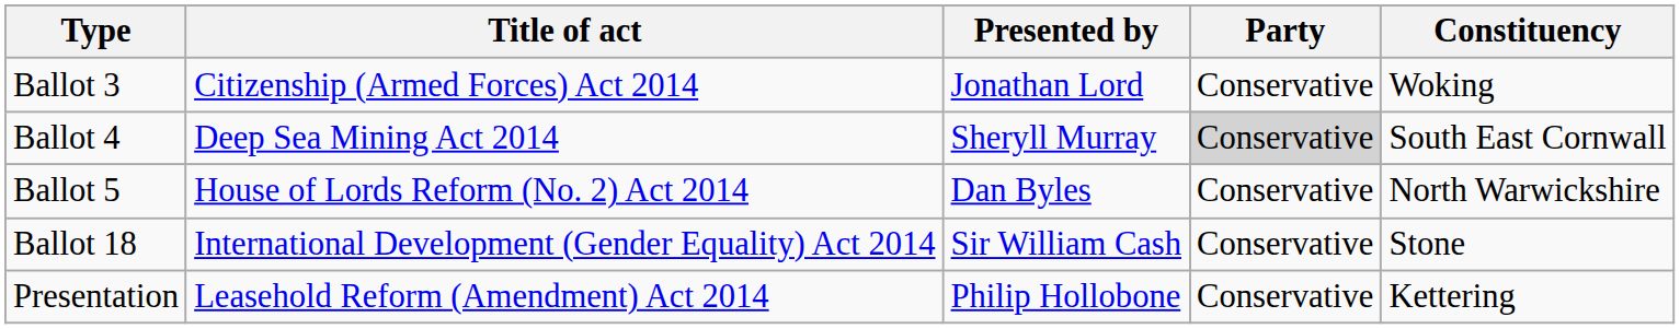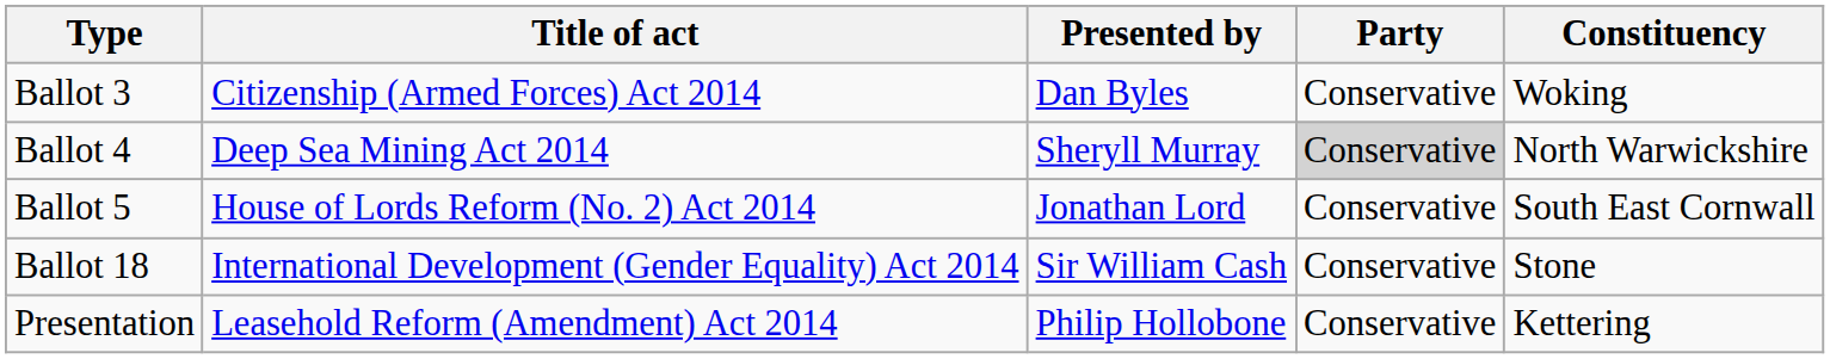 <table class="wikitable">
 <tr>
 <th>Type</th>
 <th>Title of act</th>
 <th>Presented by</th>
 <th>Party</th>
 <th>Constituency</th>
 </tr>
 <tr |->
 <td>Ballot 3</td>
 <td><a href='#'>Citizenship (Armed Forces) Act 2014</a></td>
-<td><a href='#'>Jonathan Lord</a></td>
+<td><a href='#'>Dan Byles</a></td>
 <td>Conservative</td>
 <td>Woking</td>
 </tr>
 <tr>
 <td>Ballot 4</td>
 <td><a href='#'>Deep Sea Mining Act 2014</a></td>
 <td><a href='#'>Sheryll Murray</a></td>
 <td style="background: lightgrey;">Conservative</td>
-<td>South East Cornwall</td>
+<td>North Warwickshire</td>
 </tr>
 <tr>
 <td>Ballot 5</td>
 <td><a href='#'>House of Lords Reform (No. 2) Act 2014</a></td>
-<td><a href='#'>Dan Byles</a></td>
+<td><a href='#'>Jonathan Lord</a></td>
 <td>Conservative</td>
-<td>North Warwickshire</td>
+<td>South East Cornwall</td>
 </tr>
 <tr>
 <td>Ballot 18</td>
 <td><a href='#'>International Development (Gender Equality) Act 2014</a></td>
 <td><a href='#'>Sir William Cash</a></td>
 <td>Conservative</td>
 <td>Stone</td>
 </tr>
 <tr>
 <td>Presentation</td>
 <td><a href='#'>Leasehold Reform (Amendment) Act 2014</a></td>
 <td><a href='#'>Philip Hollobone</a></td>
 <td>Conservative</td>
 <td>Kettering</td>
 </tr>
 </table>
